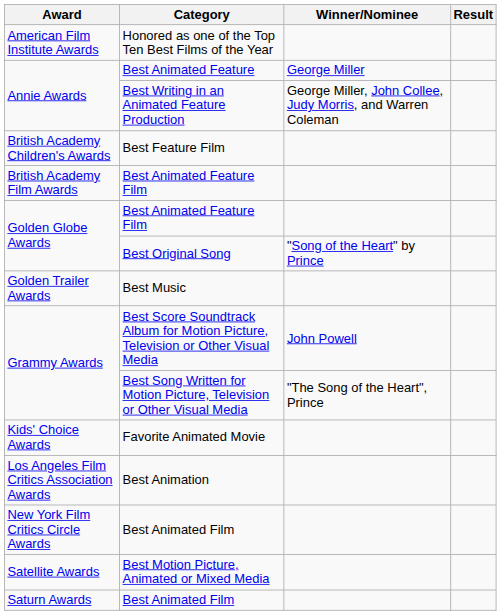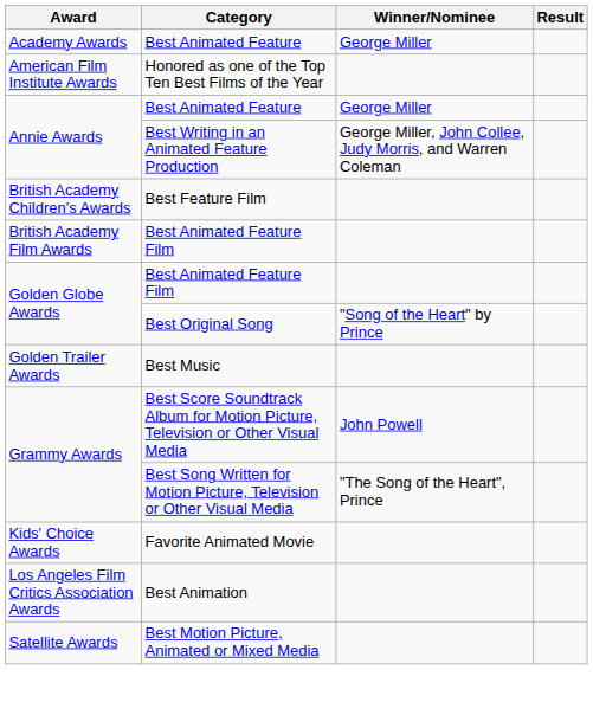 <table class="wikitable">
 <tr>
 <th>Award</th>
 <th>Category</th>
 <th>Winner/Nominee</th>
 <th>Result</th>
+</tr>
+<tr>
+<td><a href='#'>Academy Awards</a></td>
+<td><a href='#'>Best Animated Feature</a></td>
+<td><a href='#'>George Miller</a></td>
+<td></td>
 </tr>
 <tr>
 <td><a href='#'>American Film Institute Awards</a></td>
 <td>Honored as one of the Top Ten Best Films of the Year</td>
 <td></td>
 <td></td>
 </tr>
 <tr>
 <td rowspan=2><a href='#'>Annie Awards</a></td>
 <td><a href='#'>Best Animated Feature</a></td>
 <td><a href='#'>George Miller</a></td>
 <td></td>
 </tr>
 <tr>
 <td><a href='#'>Best Writing in an Animated Feature Production</a></td>
 <td>George Miller, <a href='#'>John Collee</a>, <a href='#'>Judy Morris</a>, and Warren Coleman</td>
 <td></td>
 </tr>
 <tr>
 <td><a href='#'>British Academy Children's Awards</a></td>
 <td>Best Feature Film</td>
 <td></td>
 <td></td>
 </tr>
 <tr>
 <td><a href='#'>British Academy Film Awards</a></td>
 <td><a href='#'>Best Animated Feature Film</a></td>
 <td></td>
 <td></td>
 </tr>
 <tr>
 <td rowspan=2><a href='#'>Golden Globe Awards</a></td>
 <td><a href='#'>Best Animated Feature Film</a></td>
 <td></td>
 <td></td>
 </tr>
 <tr>
 <td><a href='#'>Best Original Song</a></td>
 <td>"<a href='#'>Song of the Heart</a>" by <a href='#'>Prince</a></td>
 <td></td>
 </tr>
 <tr>
 <td><a href='#'>Golden Trailer Awards</a></td>
 <td>Best Music</td>
 <td></td>
 <td></td>
 </tr>
 <tr>
 <td rowspan=2><a href='#'>Grammy Awards</a></td>
 <td><a href='#'>Best Score Soundtrack Album for Motion Picture, Television or Other Visual Media</a></td>
 <td><a href='#'>John Powell</a></td>
 <td></td>
 </tr>
 <tr>
 <td><a href='#'>Best Song Written for Motion Picture, Television or Other Visual Media</a></td>
 <td>"The Song of the Heart", Prince</td>
 <td></td>
 </tr>
 <tr>
 <td><a href='#'>Kids' Choice Awards</a></td>
 <td>Favorite Animated Movie</td>
 <td></td>
 <td></td>
 </tr>
 <tr>
 <td><a href='#'>Los Angeles Film Critics Association Awards</a></td>
 <td>Best Animation</td>
 <td></td>
 <td></td>
 </tr>
 <tr>
-<td><a href='#'>New York Film Critics Circle Awards</a></td>
-<td>Best Animated Film</td>
-<td></td>
-<td></td>
-</tr>
-<tr>
 <td><a href='#'>Satellite Awards</a></td>
 <td><a href='#'>Best Motion Picture, Animated or Mixed Media</a></td>
 <td></td>
 <td></td>
 </tr>
-<tr>
-<td><a href='#'>Saturn Awards</a></td>
-<td><a href='#'>Best Animated Film</a></td>
-<td></td>
-<td></td>
-</tr>
 </table>
